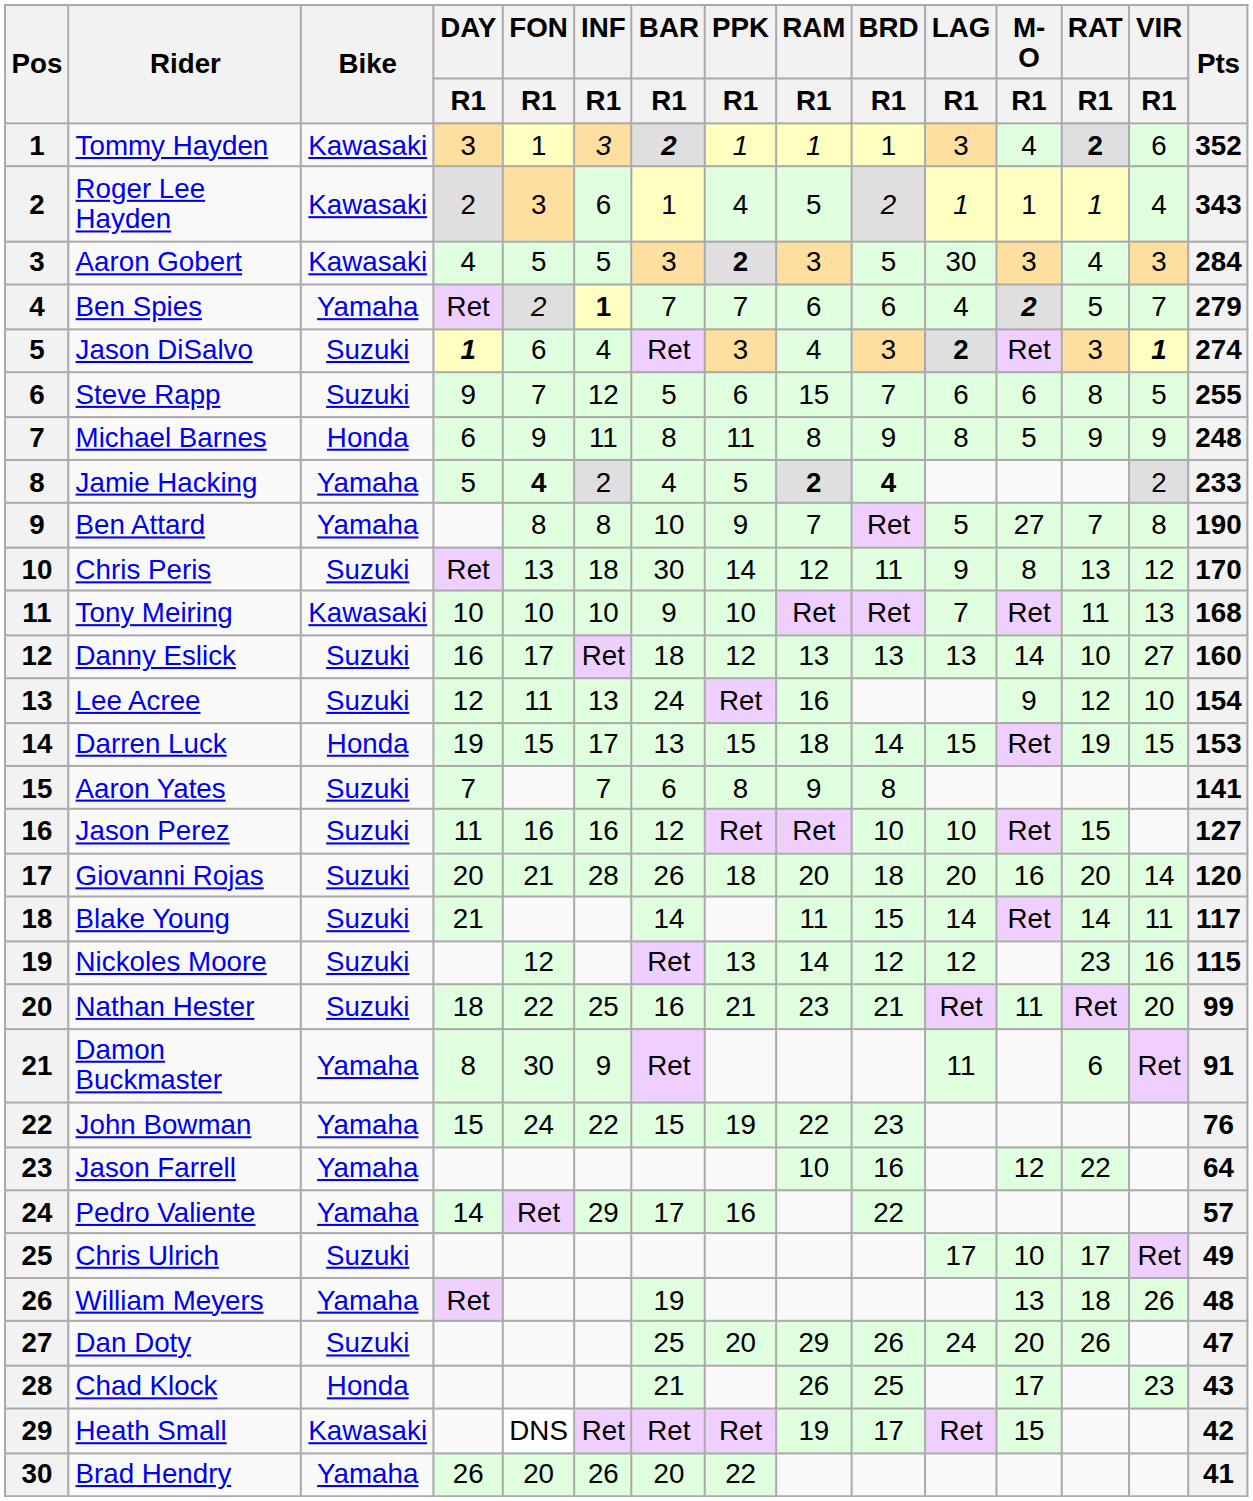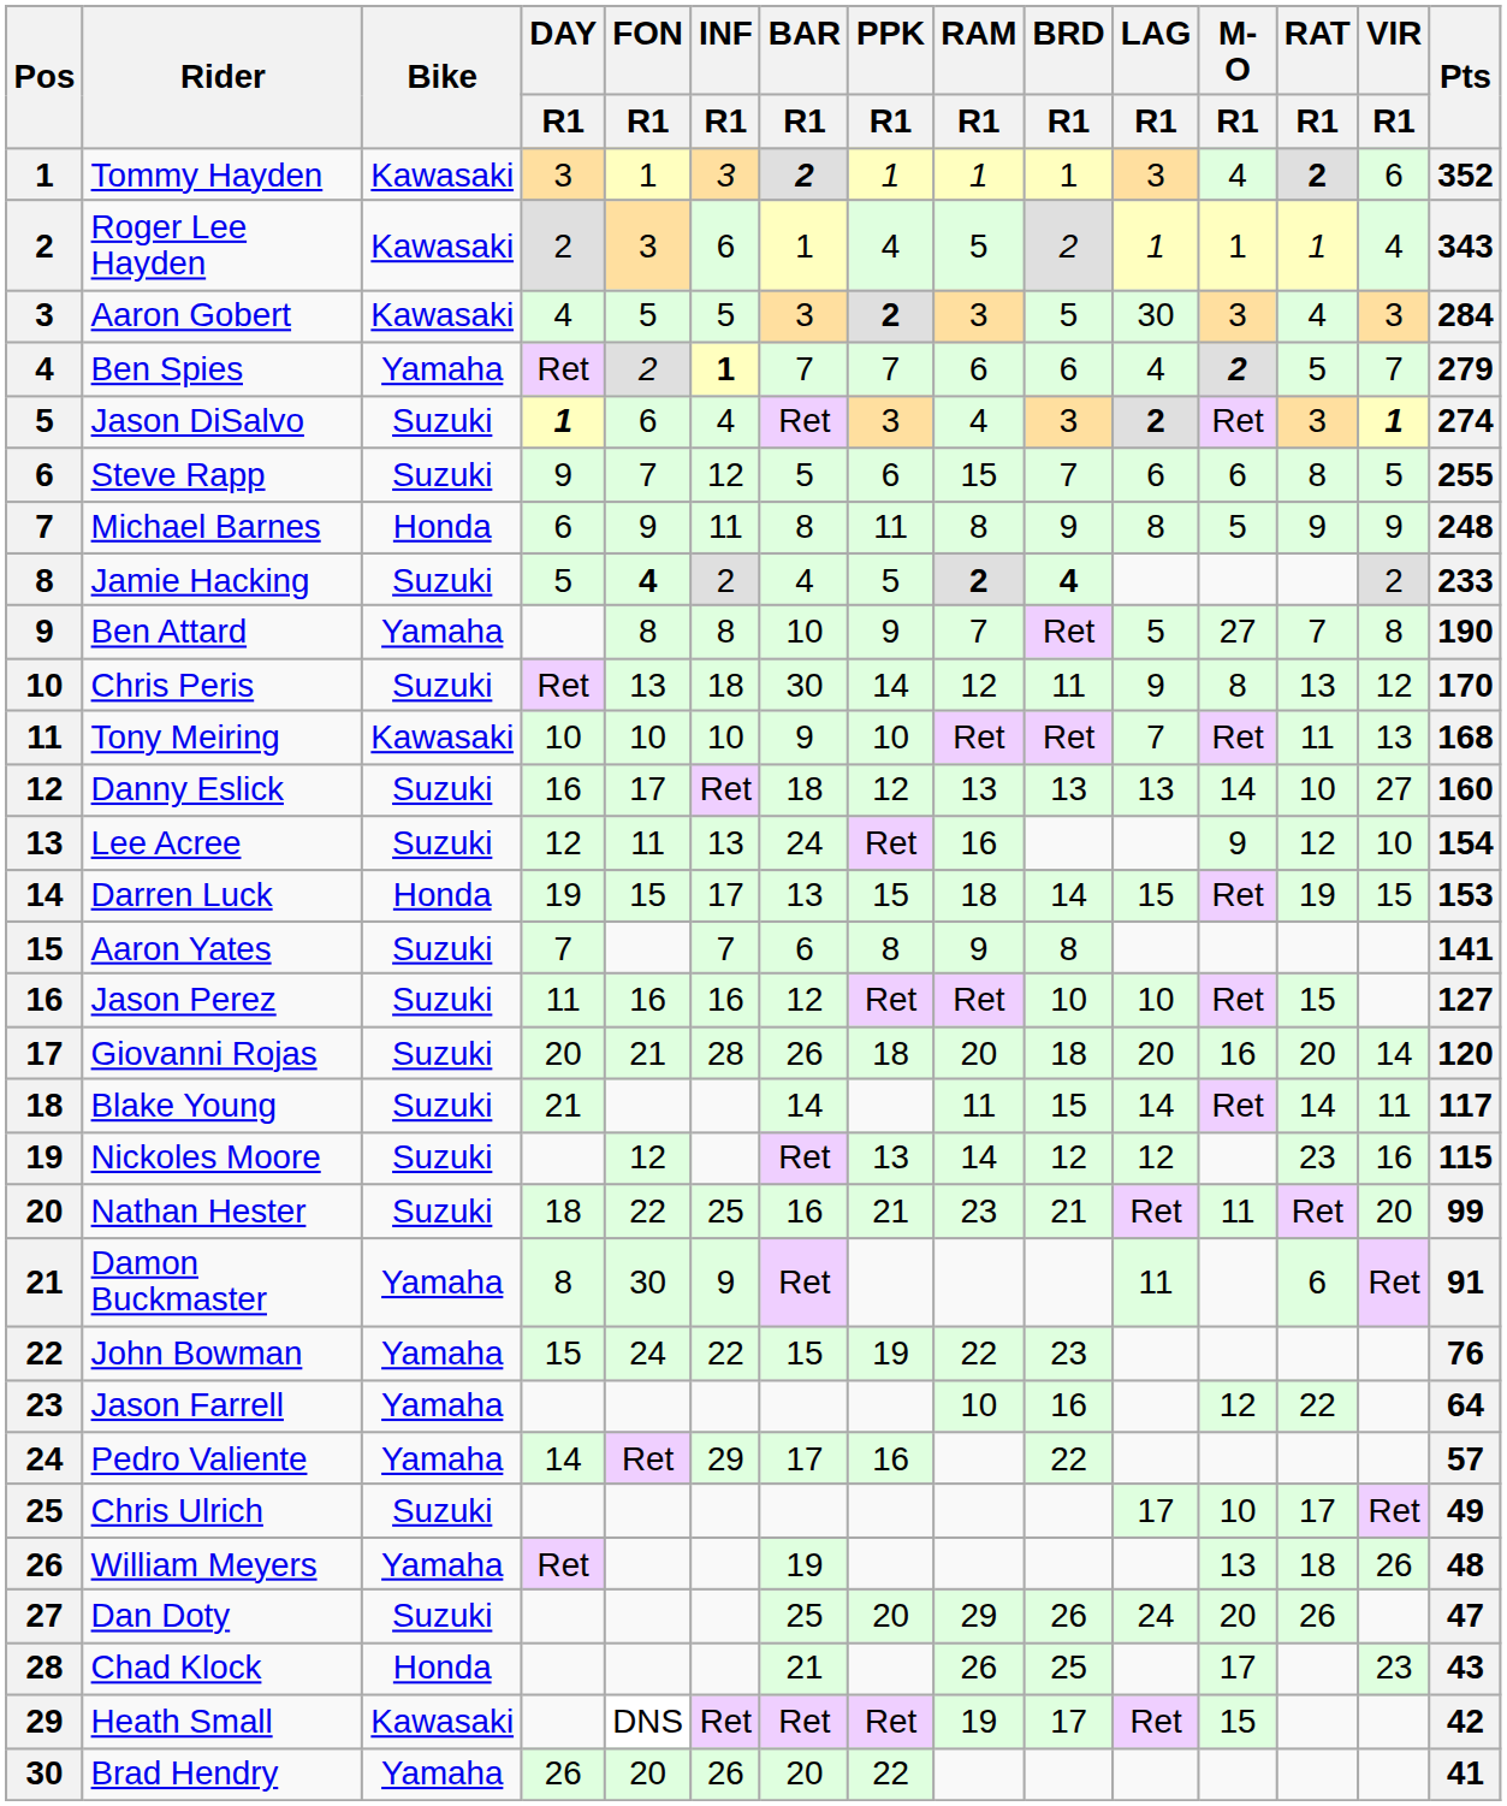 <table class="wikitable" style="font-size: 85%; text-align: center">
 <tr valign="top">
 <th valign="middle" rowspan=2>Pos</th>
 <th valign="middle" rowspan=2>Rider</th>
 <th valign="middle" rowspan=2>Bike</th>
 <th>DAY<br></th>
 <th>FON<br></th>
 <th>INF<br></th>
 <th>BAR<br></th>
 <th>PPK<br></th>
 <th>RAM<br></th>
 <th>BRD<br></th>
 <th>LAG<br></th>
 <th>M-O<br></th>
 <th>RAT<br></th>
 <th>VIR<br></th>
 <th valign="middle" rowspan=2>Pts</th>
 </tr>
 <tr>
 <th>R1</th>
 <th>R1</th>
 <th>R1</th>
 <th>R1</th>
 <th>R1</th>
 <th>R1</th>
 <th>R1</th>
 <th>R1</th>
 <th>R1</th>
 <th>R1</th>
 <th>R1</th>
 </tr>
 <tr>
 <th>1</th>
 <td align="left"> <a href='#'>Tommy Hayden</a></td>
 <td><a href='#'>Kawasaki</a></td>
 <td style="background:#ffdf9f;">3</td>
 <td style="background:#ffffbf;">1</td>
 <td style="background:#ffdf9f;"><em>3</em></td>
 <td style="background:#dfdfdf;"><strong><em>2</em></strong></td>
 <td style="background:#ffffbf;"><em>1</em></td>
 <td style="background:#ffffbf;"><em>1</em></td>
 <td style="background:#ffffbf;">1</td>
 <td style="background:#ffdf9f;">3</td>
 <td style="background:#dfffdf;">4</td>
 <td style="background:#dfdfdf;"><strong>2</strong></td>
 <td style="background:#dfffdf;">6</td>
 <th>352</th>
 </tr>
 <tr>
 <th>2</th>
 <td align="left"> <a href='#'>Roger Lee Hayden</a></td>
 <td><a href='#'>Kawasaki</a></td>
 <td style="background:#dfdfdf;">2</td>
 <td style="background:#ffdf9f;">3</td>
 <td style="background:#dfffdf;">6</td>
 <td style="background:#ffffbf;">1</td>
 <td style="background:#dfffdf;">4</td>
 <td style="background:#dfffdf;">5</td>
 <td style="background:#dfdfdf;"><em>2</em></td>
 <td style="background:#ffffbf;"><em>1</em></td>
 <td style="background:#ffffbf;">1</td>
 <td style="background:#ffffbf;"><em>1</em></td>
 <td style="background:#dfffdf;">4</td>
 <th>343</th>
 </tr>
 <tr>
 <th>3</th>
 <td align="left"> <a href='#'>Aaron Gobert</a></td>
 <td><a href='#'>Kawasaki</a></td>
 <td style="background:#dfffdf;">4</td>
 <td style="background:#dfffdf;">5</td>
 <td style="background:#dfffdf;">5</td>
 <td style="background:#ffdf9f;">3</td>
 <td style="background:#dfdfdf;"><strong>2</strong></td>
 <td style="background:#ffdf9f;">3</td>
 <td style="background:#dfffdf;">5</td>
 <td style="background:#dfffdf;">30</td>
 <td style="background:#ffdf9f;">3</td>
 <td style="background:#dfffdf;">4</td>
 <td style="background:#ffdf9f;">3</td>
 <th>284</th>
 </tr>
 <tr>
 <th>4</th>
 <td align="left"> <a href='#'>Ben Spies</a></td>
 <td><a href='#'>Yamaha</a></td>
 <td style="background:#efcfff;">Ret</td>
 <td style="background:#dfdfdf;"><em>2</em></td>
 <td style="background:#ffffbf;"><strong>1</strong></td>
 <td style="background:#dfffdf;">7</td>
 <td style="background:#dfffdf;">7</td>
 <td style="background:#dfffdf;">6</td>
 <td style="background:#dfffdf;">6</td>
 <td style="background:#dfffdf;">4</td>
 <td style="background:#dfdfdf;"><strong><em>2</em></strong></td>
 <td style="background:#dfffdf;">5</td>
 <td style="background:#dfffdf;">7</td>
 <th>279</th>
 </tr>
 <tr>
 <th>5</th>
 <td align="left"> <a href='#'>Jason DiSalvo</a></td>
 <td><a href='#'>Suzuki</a></td>
 <td style="background:#ffffbf;"><strong><em>1</em></strong></td>
 <td style="background:#dfffdf;">6</td>
 <td style="background:#dfffdf;">4</td>
 <td style="background:#efcfff;">Ret</td>
 <td style="background:#ffdf9f;">3</td>
 <td style="background:#dfffdf;">4</td>
 <td style="background:#ffdf9f;">3</td>
 <td style="background:#dfdfdf;"><strong>2</strong></td>
 <td style="background:#efcfff;">Ret</td>
 <td style="background:#ffdf9f;">3</td>
 <td style="background:#ffffbf;"><strong><em>1</em></strong></td>
 <th>274</th>
 </tr>
 <tr>
 <th>6</th>
 <td align="left"> <a href='#'>Steve Rapp</a></td>
 <td><a href='#'>Suzuki</a></td>
 <td style="background:#dfffdf;">9</td>
 <td style="background:#dfffdf;">7</td>
 <td style="background:#dfffdf;">12</td>
 <td style="background:#dfffdf;">5</td>
 <td style="background:#dfffdf;">6</td>
 <td style="background:#dfffdf;">15</td>
 <td style="background:#dfffdf;">7</td>
 <td style="background:#dfffdf;">6</td>
 <td style="background:#dfffdf;">6</td>
 <td style="background:#dfffdf;">8</td>
 <td style="background:#dfffdf;">5</td>
 <th>255</th>
 </tr>
 <tr>
 <th>7</th>
 <td align="left"> <a href='#'>Michael Barnes</a></td>
 <td><a href='#'>Honda</a></td>
 <td style="background:#dfffdf;">6</td>
 <td style="background:#dfffdf;">9</td>
 <td style="background:#dfffdf;">11</td>
 <td style="background:#dfffdf;">8</td>
 <td style="background:#dfffdf;">11</td>
 <td style="background:#dfffdf;">8</td>
 <td style="background:#dfffdf;">9</td>
 <td style="background:#dfffdf;">8</td>
 <td style="background:#dfffdf;">5</td>
 <td style="background:#dfffdf;">9</td>
 <td style="background:#dfffdf;">9</td>
 <th>248</th>
 </tr>
 <tr>
 <th>8</th>
 <td align="left"> <a href='#'>Jamie Hacking</a></td>
-<td><a href='#'>Yamaha</a></td>
+<td><a href='#'>Suzuki</a></td>
 <td style="background:#dfffdf;">5</td>
 <td style="background:#dfffdf;"><strong>4</strong></td>
 <td style="background:#dfdfdf;">2</td>
 <td style="background:#dfffdf;">4</td>
 <td style="background:#dfffdf;">5</td>
 <td style="background:#dfdfdf;"><strong>2</strong></td>
 <td style="background:#dfffdf;"><strong>4</strong></td>
 <td></td>
 <td></td>
 <td></td>
 <td style="background:#dfdfdf;">2</td>
 <th>233</th>
 </tr>
 <tr>
 <th>9</th>
 <td align="left"> <a href='#'>Ben Attard</a></td>
 <td><a href='#'>Yamaha</a></td>
 <td></td>
 <td style="background:#dfffdf;">8</td>
 <td style="background:#dfffdf;">8</td>
 <td style="background:#dfffdf;">10</td>
 <td style="background:#dfffdf;">9</td>
 <td style="background:#dfffdf;">7</td>
 <td style="background:#efcfff;">Ret</td>
 <td style="background:#dfffdf;">5</td>
 <td style="background:#dfffdf;">27</td>
 <td style="background:#dfffdf;">7</td>
 <td style="background:#dfffdf;">8</td>
 <th>190</th>
 </tr>
 <tr>
 <th>10</th>
 <td align="left"> <a href='#'>Chris Peris</a></td>
 <td><a href='#'>Suzuki</a></td>
 <td style="background:#efcfff;">Ret</td>
 <td style="background:#dfffdf;">13</td>
 <td style="background:#dfffdf;">18</td>
 <td style="background:#dfffdf;">30</td>
 <td style="background:#dfffdf;">14</td>
 <td style="background:#dfffdf;">12</td>
 <td style="background:#dfffdf;">11</td>
 <td style="background:#dfffdf;">9</td>
 <td style="background:#dfffdf;">8</td>
 <td style="background:#dfffdf;">13</td>
 <td style="background:#dfffdf;">12</td>
 <th>170</th>
 </tr>
 <tr>
 <th>11</th>
 <td align="left"> <a href='#'>Tony Meiring</a></td>
 <td><a href='#'>Kawasaki</a></td>
 <td style="background:#dfffdf;">10</td>
 <td style="background:#dfffdf;">10</td>
 <td style="background:#dfffdf;">10</td>
 <td style="background:#dfffdf;">9</td>
 <td style="background:#dfffdf;">10</td>
 <td style="background:#efcfff;">Ret</td>
 <td style="background:#efcfff;">Ret</td>
 <td style="background:#dfffdf;">7</td>
 <td style="background:#efcfff;">Ret</td>
 <td style="background:#dfffdf;">11</td>
 <td style="background:#dfffdf;">13</td>
 <th>168</th>
 </tr>
 <tr>
 <th>12</th>
 <td align="left"> <a href='#'>Danny Eslick</a></td>
 <td><a href='#'>Suzuki</a></td>
 <td style="background:#dfffdf;">16</td>
 <td style="background:#dfffdf;">17</td>
 <td style="background:#efcfff;">Ret</td>
 <td style="background:#dfffdf;">18</td>
 <td style="background:#dfffdf;">12</td>
 <td style="background:#dfffdf;">13</td>
 <td style="background:#dfffdf;">13</td>
 <td style="background:#dfffdf;">13</td>
 <td style="background:#dfffdf;">14</td>
 <td style="background:#dfffdf;">10</td>
 <td style="background:#dfffdf;">27</td>
 <th>160</th>
 </tr>
 <tr>
 <th>13</th>
 <td align="left"> <a href='#'>Lee Acree</a></td>
 <td><a href='#'>Suzuki</a></td>
 <td style="background:#dfffdf;">12</td>
 <td style="background:#dfffdf;">11</td>
 <td style="background:#dfffdf;">13</td>
 <td style="background:#dfffdf;">24</td>
 <td style="background:#efcfff;">Ret</td>
 <td style="background:#dfffdf;">16</td>
 <td></td>
 <td></td>
 <td style="background:#dfffdf;">9</td>
 <td style="background:#dfffdf;">12</td>
 <td style="background:#dfffdf;">10</td>
 <th>154</th>
 </tr>
 <tr>
 <th>14</th>
 <td align="left"> <a href='#'>Darren Luck</a></td>
 <td><a href='#'>Honda</a></td>
 <td style="background:#dfffdf;">19</td>
 <td style="background:#dfffdf;">15</td>
 <td style="background:#dfffdf;">17</td>
 <td style="background:#dfffdf;">13</td>
 <td style="background:#dfffdf;">15</td>
 <td style="background:#dfffdf;">18</td>
 <td style="background:#dfffdf;">14</td>
 <td style="background:#dfffdf;">15</td>
 <td style="background:#efcfff;">Ret</td>
 <td style="background:#dfffdf;">19</td>
 <td style="background:#dfffdf;">15</td>
 <th>153</th>
 </tr>
 <tr>
 <th>15</th>
 <td align="left"> <a href='#'>Aaron Yates</a></td>
 <td><a href='#'>Suzuki</a></td>
 <td style="background:#dfffdf;">7</td>
 <td></td>
 <td style="background:#dfffdf;">7</td>
 <td style="background:#dfffdf;">6</td>
 <td style="background:#dfffdf;">8</td>
 <td style="background:#dfffdf;">9</td>
 <td style="background:#dfffdf;">8</td>
 <td></td>
 <td></td>
 <td></td>
 <td></td>
 <th>141</th>
 </tr>
 <tr>
 <th>16</th>
 <td align="left"> <a href='#'>Jason Perez</a></td>
 <td><a href='#'>Suzuki</a></td>
 <td style="background:#dfffdf;">11</td>
 <td style="background:#dfffdf;">16</td>
 <td style="background:#dfffdf;">16</td>
 <td style="background:#dfffdf;">12</td>
 <td style="background:#efcfff;">Ret</td>
 <td style="background:#efcfff;">Ret</td>
 <td style="background:#dfffdf;">10</td>
 <td style="background:#dfffdf;">10</td>
 <td style="background:#efcfff;">Ret</td>
 <td style="background:#dfffdf;">15</td>
 <td></td>
 <th>127</th>
 </tr>
 <tr>
 <th>17</th>
 <td align="left"> <a href='#'>Giovanni Rojas</a></td>
 <td><a href='#'>Suzuki</a></td>
 <td style="background:#dfffdf;">20</td>
 <td style="background:#dfffdf;">21</td>
 <td style="background:#dfffdf;">28</td>
 <td style="background:#dfffdf;">26</td>
 <td style="background:#dfffdf;">18</td>
 <td style="background:#dfffdf;">20</td>
 <td style="background:#dfffdf;">18</td>
 <td style="background:#dfffdf;">20</td>
 <td style="background:#dfffdf;">16</td>
 <td style="background:#dfffdf;">20</td>
 <td style="background:#dfffdf;">14</td>
 <th>120</th>
 </tr>
 <tr>
 <th>18</th>
 <td align="left"> <a href='#'>Blake Young</a></td>
 <td><a href='#'>Suzuki</a></td>
 <td style="background:#dfffdf;">21</td>
 <td></td>
 <td></td>
 <td style="background:#dfffdf;">14</td>
 <td></td>
 <td style="background:#dfffdf;">11</td>
 <td style="background:#dfffdf;">15</td>
 <td style="background:#dfffdf;">14</td>
 <td style="background:#efcfff;">Ret</td>
 <td style="background:#dfffdf;">14</td>
 <td style="background:#dfffdf;">11</td>
 <th>117</th>
 </tr>
 <tr>
 <th>19</th>
 <td align="left"> <a href='#'>Nickoles Moore</a></td>
 <td><a href='#'>Suzuki</a></td>
 <td></td>
 <td style="background:#dfffdf;">12</td>
 <td></td>
 <td style="background:#efcfff;">Ret</td>
 <td style="background:#dfffdf;">13</td>
 <td style="background:#dfffdf;">14</td>
 <td style="background:#dfffdf;">12</td>
 <td style="background:#dfffdf;">12</td>
 <td></td>
 <td style="background:#dfffdf;">23</td>
 <td style="background:#dfffdf;">16</td>
 <th>115</th>
 </tr>
 <tr>
 <th>20</th>
 <td align="left"> <a href='#'>Nathan Hester</a></td>
 <td><a href='#'>Suzuki</a></td>
 <td style="background:#dfffdf;">18</td>
 <td style="background:#dfffdf;">22</td>
 <td style="background:#dfffdf;">25</td>
 <td style="background:#dfffdf;">16</td>
 <td style="background:#dfffdf;">21</td>
 <td style="background:#dfffdf;">23</td>
 <td style="background:#dfffdf;">21</td>
 <td style="background:#efcfff;">Ret</td>
 <td style="background:#dfffdf;">11</td>
 <td style="background:#efcfff;">Ret</td>
 <td style="background:#dfffdf;">20</td>
 <th>99</th>
 </tr>
 <tr>
 <th>21</th>
 <td align="left"> <a href='#'>Damon Buckmaster</a></td>
 <td><a href='#'>Yamaha</a></td>
 <td style="background:#dfffdf;">8</td>
 <td style="background:#dfffdf;">30</td>
 <td style="background:#dfffdf;">9</td>
 <td style="background:#efcfff;">Ret</td>
 <td></td>
 <td></td>
 <td></td>
 <td style="background:#dfffdf;">11</td>
 <td></td>
 <td style="background:#dfffdf;">6</td>
 <td style="background:#efcfff;">Ret</td>
 <th>91</th>
 </tr>
 <tr>
 <th>22</th>
 <td align="left"> <a href='#'>John Bowman</a></td>
 <td><a href='#'>Yamaha</a></td>
 <td style="background:#dfffdf;">15</td>
 <td style="background:#dfffdf;">24</td>
 <td style="background:#dfffdf;">22</td>
 <td style="background:#dfffdf;">15</td>
 <td style="background:#dfffdf;">19</td>
 <td style="background:#dfffdf;">22</td>
 <td style="background:#dfffdf;">23</td>
 <td></td>
 <td></td>
 <td></td>
 <td></td>
 <th>76</th>
 </tr>
 <tr>
 <th>23</th>
 <td align="left"> <a href='#'>Jason Farrell</a></td>
 <td><a href='#'>Yamaha</a></td>
 <td></td>
 <td></td>
 <td></td>
 <td></td>
 <td></td>
 <td style="background:#dfffdf;">10</td>
 <td style="background:#dfffdf;">16</td>
 <td></td>
 <td style="background:#dfffdf;">12</td>
 <td style="background:#dfffdf;">22</td>
 <td></td>
 <th>64</th>
 </tr>
 <tr>
 <th>24</th>
 <td align="left"> <a href='#'>Pedro Valiente</a></td>
 <td><a href='#'>Yamaha</a></td>
 <td style="background:#dfffdf;">14</td>
 <td style="background:#efcfff;">Ret</td>
 <td style="background:#dfffdf;">29</td>
 <td style="background:#dfffdf;">17</td>
 <td style="background:#dfffdf;">16</td>
 <td></td>
 <td style="background:#dfffdf;">22</td>
 <td></td>
 <td></td>
 <td></td>
 <td></td>
 <th>57</th>
 </tr>
 <tr>
 <th>25</th>
 <td align="left"> <a href='#'>Chris Ulrich</a></td>
 <td><a href='#'>Suzuki</a></td>
 <td></td>
 <td></td>
 <td></td>
 <td></td>
 <td></td>
 <td></td>
 <td></td>
 <td style="background:#dfffdf;">17</td>
 <td style="background:#dfffdf;">10</td>
 <td style="background:#dfffdf;">17</td>
 <td style="background:#efcfff;">Ret</td>
 <th>49</th>
 </tr>
 <tr>
 <th>26</th>
 <td align="left"> <a href='#'>William Meyers</a></td>
 <td><a href='#'>Yamaha</a></td>
 <td style="background:#efcfff;">Ret</td>
 <td></td>
 <td></td>
 <td style="background:#dfffdf;">19</td>
 <td></td>
 <td></td>
 <td></td>
 <td></td>
 <td style="background:#dfffdf;">13</td>
 <td style="background:#dfffdf;">18</td>
 <td style="background:#dfffdf;">26</td>
 <th>48</th>
 </tr>
 <tr>
 <th>27</th>
 <td align="left"> <a href='#'>Dan Doty</a></td>
 <td><a href='#'>Suzuki</a></td>
 <td></td>
 <td></td>
 <td></td>
 <td style="background:#dfffdf;">25</td>
 <td style="background:#dfffdf;">20</td>
 <td style="background:#dfffdf;">29</td>
 <td style="background:#dfffdf;">26</td>
 <td style="background:#dfffdf;">24</td>
 <td style="background:#dfffdf;">20</td>
 <td style="background:#dfffdf;">26</td>
 <td></td>
 <th>47</th>
 </tr>
 <tr>
 <th>28</th>
 <td align="left"> <a href='#'>Chad Klock</a></td>
 <td><a href='#'>Honda</a></td>
 <td></td>
 <td></td>
 <td></td>
 <td style="background:#dfffdf;">21</td>
 <td></td>
 <td style="background:#dfffdf;">26</td>
 <td style="background:#dfffdf;">25</td>
 <td></td>
 <td style="background:#dfffdf;">17</td>
 <td></td>
 <td style="background:#dfffdf;">23</td>
 <th>43</th>
 </tr>
 <tr>
 <th>29</th>
 <td align="left"> <a href='#'>Heath Small</a></td>
 <td><a href='#'>Kawasaki</a></td>
 <td></td>
 <td style="background:#ffffff;">DNS</td>
 <td style="background:#efcfff;">Ret</td>
 <td style="background:#efcfff;">Ret</td>
 <td style="background:#efcfff;">Ret</td>
 <td style="background:#dfffdf;">19</td>
 <td style="background:#dfffdf;">17</td>
 <td style="background:#efcfff;">Ret</td>
 <td style="background:#dfffdf;">15</td>
 <td></td>
 <td></td>
 <th>42</th>
 </tr>
 <tr>
 <th>30</th>
 <td align="left"> <a href='#'>Brad Hendry</a></td>
 <td><a href='#'>Yamaha</a></td>
 <td style="background:#dfffdf;">26</td>
 <td style="background:#dfffdf;">20</td>
 <td style="background:#dfffdf;">26</td>
 <td style="background:#dfffdf;">20</td>
 <td style="background:#dfffdf;">22</td>
 <td></td>
 <td></td>
 <td></td>
 <td></td>
 <td></td>
 <td></td>
 <th>41</th>
 </tr>
 </table>
